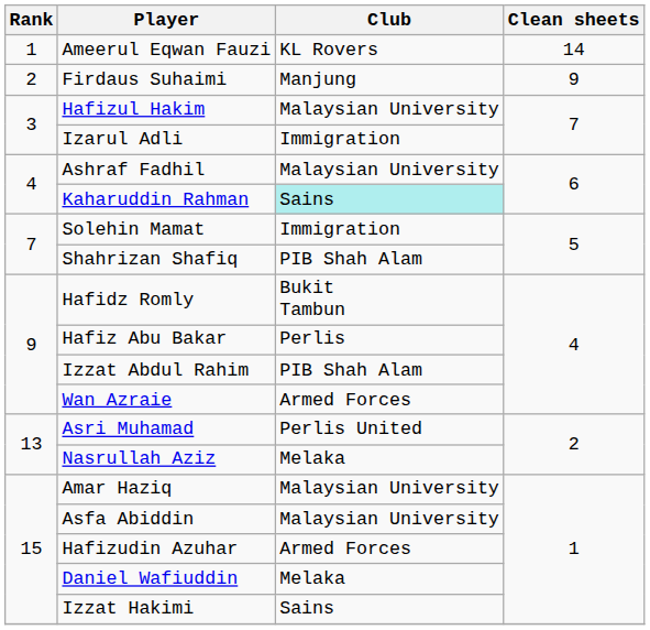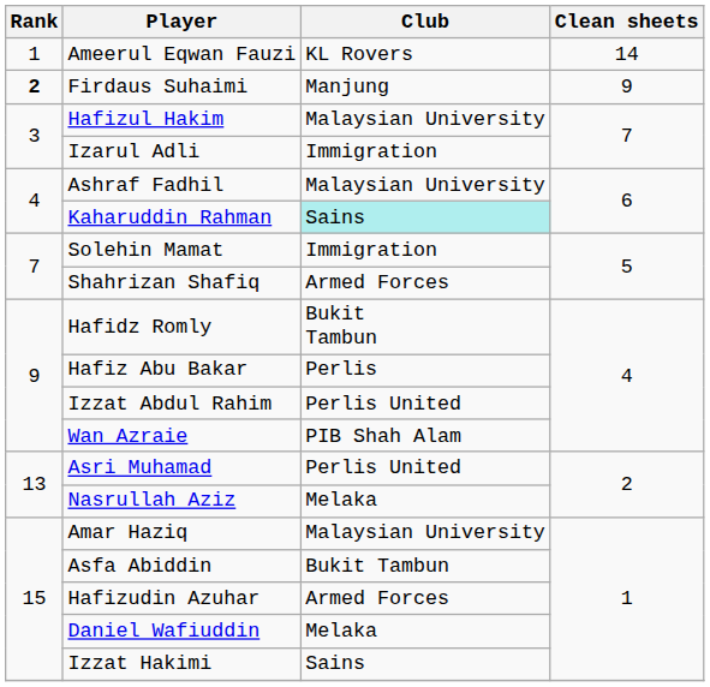 <table class="wikitable" style="text-align:center">
 <tr>
 <th>Rank</th>
 <th>Player</th>
 <th>Club</th>
 <th>Clean sheets</th>
 </tr>
 <tr>
 <td rowspan=1>1</td>
 <td style="text-align:left;"> Ameerul Eqwan Fauzi</td>
 <td style="text-align:left;">KL Rovers</td>
 <td rowspan=1>14</td>
 </tr>
 <tr>
-<td rowspan=1>2</td>
+<td rowspan=1><strong>2</strong></td>
 <td style="text-align:left;"> Firdaus Suhaimi</td>
 <td style="text-align:left;">Manjung</td>
 <td rowspan=1>9</td>
 </tr>
 <tr>
 <td rowspan=2>3</td>
 <td style="text-align:left;"> <a href='#'>Hafizul Hakim</a></td>
 <td style="text-align:left;">Malaysian University</td>
 <td rowspan=2>7</td>
 </tr>
 <tr>
 <td style="text-align:left;"> Izarul Adli</td>
 <td style="text-align:left;">Immigration</td>
 </tr>
 <tr>
 <td rowspan=2>4</td>
 <td style="text-align:left;"> Ashraf Fadhil</td>
 <td style="text-align:left;">Malaysian University</td>
 <td rowspan=2>6</td>
 </tr>
 <tr>
 <td style="text-align:left;"> <a href='#'>Kaharuddin Rahman</a></td>
 <td style="background: paleturquoise; text-align:left;">Sains</td>
 </tr>
 <tr>
 <td rowspan=2>7</td>
 <td style="text-align:left;"> Solehin Mamat</td>
 <td style="text-align:left;">Immigration</td>
 <td rowspan=2>5</td>
 </tr>
 <tr>
 <td style="text-align:left;"> Shahrizan Shafiq</td>
-<td style="text-align:left;">PIB Shah Alam</td>
+<td style="text-align:left;">Armed Forces</td>
 </tr>
 <tr>
 <td rowspan=4>9</td>
 <td style="text-align:left;"> Hafidz Romly</td>
 <td style="text-align:left;">Bukit<br>Tambun</td>
 <td rowspan=4>4</td>
 </tr>
 <tr>
 <td style="text-align:left;"> Hafiz Abu Bakar</td>
 <td style="text-align:left;">Perlis</td>
 </tr>
 <tr>
 <td style="text-align:left;"> Izzat Abdul Rahim</td>
-<td style="text-align:left;">PIB Shah Alam</td>
+<td style="text-align:left;">Perlis United</td>
 </tr>
 <tr>
 <td style="text-align:left;"> <a href='#'>Wan Azraie</a></td>
-<td style="text-align:left;">Armed Forces</td>
+<td style="text-align:left;">PIB Shah Alam</td>
 </tr>
 <tr>
 <td rowspan=2>13</td>
 <td style="text-align:left;"> <a href='#'>Asri Muhamad</a></td>
 <td style="text-align:left;">Perlis United</td>
 <td rowspan=2>2</td>
 </tr>
 <tr>
 <td style="text-align:left;"> <a href='#'>Nasrullah Aziz</a></td>
 <td style="text-align:left;">Melaka</td>
 </tr>
 <tr>
 <td rowspan=5>15</td>
 <td style="text-align:left;"> Amar Haziq</td>
 <td style="text-align:left;">Malaysian University</td>
 <td rowspan=5>1</td>
 </tr>
 <tr>
 <td style="text-align:left;"> Asfa Abiddin</td>
-<td style="text-align:left;">Malaysian University</td>
+<td style="text-align:left;">Bukit Tambun</td>
 </tr>
 <tr>
 <td style="text-align:left;"> Hafizudin Azuhar</td>
 <td style="text-align:left;">Armed Forces</td>
 </tr>
 <tr>
 <td style="text-align:left;"> <a href='#'>Daniel Wafiuddin</a></td>
 <td style="text-align:left;">Melaka</td>
 </tr>
 <tr>
 <td style="text-align:left;"> Izzat Hakimi</td>
 <td style="text-align:left;">Sains</td>
 </tr>
 <tr>
 </tr>
 </table>
